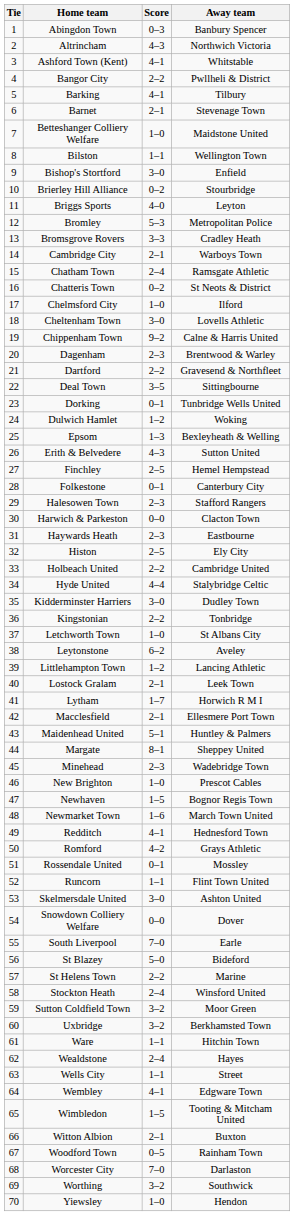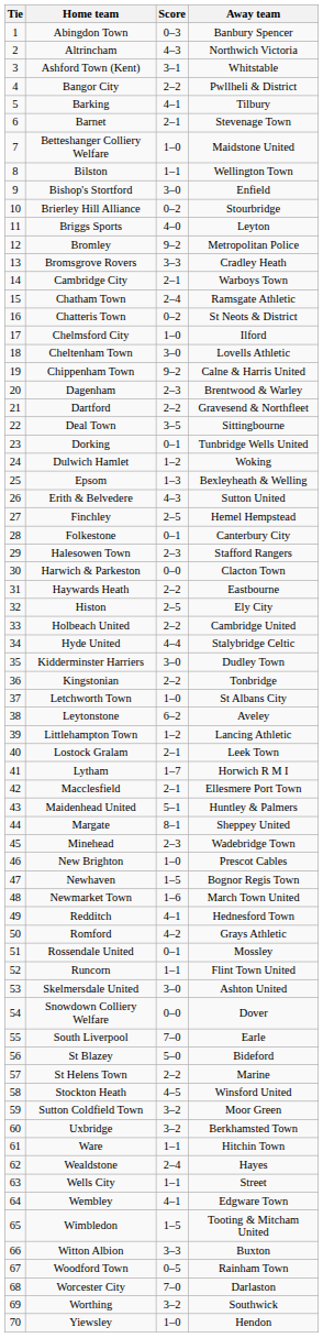 <table class="wikitable" style="text-align:center;">
 <tr>
 <th width=20>Tie</th>
 <th width=175>Home team</th>
 <th width=20>Score</th>
 <th width=175>Away team</th>
 </tr>
 <tr>
 <td>1</td>
 <td>Abingdon Town</td>
 <td>0–3</td>
 <td>Banbury Spencer</td>
 </tr>
 <tr>
 <td>2</td>
 <td>Altrincham</td>
 <td>4–3</td>
 <td>Northwich Victoria</td>
 </tr>
 <tr>
 <td>3</td>
 <td>Ashford Town (Kent)</td>
-<td>4–1</td>
+<td>3–1</td>
 <td>Whitstable</td>
 </tr>
 <tr>
 <td>4</td>
 <td>Bangor City</td>
 <td>2–2</td>
 <td>Pwllheli & District</td>
 </tr>
 <tr>
 <td>5</td>
 <td>Barking</td>
 <td>4–1</td>
 <td>Tilbury</td>
 </tr>
 <tr>
 <td>6</td>
 <td>Barnet</td>
 <td>2–1</td>
 <td>Stevenage Town</td>
 </tr>
 <tr>
 <td>7</td>
 <td>Betteshanger Colliery Welfare</td>
 <td>1–0</td>
 <td>Maidstone United</td>
 </tr>
 <tr>
 <td>8</td>
 <td>Bilston</td>
 <td>1–1</td>
 <td>Wellington Town</td>
 </tr>
 <tr>
 <td>9</td>
 <td>Bishop's Stortford</td>
 <td>3–0</td>
 <td>Enfield</td>
 </tr>
 <tr>
 <td>10</td>
 <td>Brierley Hill Alliance</td>
 <td>0–2</td>
 <td>Stourbridge</td>
 </tr>
 <tr>
 <td>11</td>
 <td>Briggs Sports</td>
 <td>4–0</td>
 <td>Leyton</td>
 </tr>
 <tr>
 <td>12</td>
 <td>Bromley</td>
-<td>5–3</td>
+<td>9–2</td>
 <td>Metropolitan Police</td>
 </tr>
 <tr>
 <td>13</td>
 <td>Bromsgrove Rovers</td>
 <td>3–3</td>
 <td>Cradley Heath</td>
 </tr>
 <tr>
 <td>14</td>
 <td>Cambridge City</td>
 <td>2–1</td>
 <td>Warboys Town</td>
 </tr>
 <tr>
 <td>15</td>
 <td>Chatham Town</td>
 <td>2–4</td>
 <td>Ramsgate Athletic</td>
 </tr>
 <tr>
 <td>16</td>
 <td>Chatteris Town</td>
 <td>0–2</td>
 <td>St Neots & District</td>
 </tr>
 <tr>
 <td>17</td>
 <td>Chelmsford City</td>
 <td>1–0</td>
 <td>Ilford</td>
 </tr>
 <tr>
 <td>18</td>
 <td>Cheltenham Town</td>
 <td>3–0</td>
 <td>Lovells Athletic</td>
 </tr>
 <tr>
 <td>19</td>
 <td>Chippenham Town</td>
 <td>9–2</td>
 <td>Calne & Harris United</td>
 </tr>
 <tr>
 <td>20</td>
 <td>Dagenham</td>
 <td>2–3</td>
 <td>Brentwood & Warley</td>
 </tr>
 <tr>
 <td>21</td>
 <td>Dartford</td>
 <td>2–2</td>
 <td>Gravesend & Northfleet</td>
 </tr>
 <tr>
 <td>22</td>
 <td>Deal Town</td>
 <td>3–5</td>
 <td>Sittingbourne</td>
 </tr>
 <tr>
 <td>23</td>
 <td>Dorking</td>
 <td>0–1</td>
 <td>Tunbridge Wells United</td>
 </tr>
 <tr>
 <td>24</td>
 <td>Dulwich Hamlet</td>
 <td>1–2</td>
 <td>Woking</td>
 </tr>
 <tr>
 <td>25</td>
 <td>Epsom</td>
 <td>1–3</td>
 <td>Bexleyheath & Welling</td>
 </tr>
 <tr>
 <td>26</td>
 <td>Erith & Belvedere</td>
 <td>4–3</td>
 <td>Sutton United</td>
 </tr>
 <tr>
 <td>27</td>
 <td>Finchley</td>
 <td>2–5</td>
 <td>Hemel Hempstead</td>
 </tr>
 <tr>
 <td>28</td>
 <td>Folkestone</td>
 <td>0–1</td>
 <td>Canterbury City</td>
 </tr>
 <tr>
 <td>29</td>
 <td>Halesowen Town</td>
 <td>2–3</td>
 <td>Stafford Rangers</td>
 </tr>
 <tr>
 <td>30</td>
 <td>Harwich & Parkeston</td>
 <td>0–0</td>
 <td>Clacton Town</td>
 </tr>
 <tr>
 <td>31</td>
 <td>Haywards Heath</td>
-<td>2–3</td>
+<td>2–2</td>
 <td>Eastbourne</td>
 </tr>
 <tr>
 <td>32</td>
 <td>Histon</td>
 <td>2–5</td>
 <td>Ely City</td>
 </tr>
 <tr>
 <td>33</td>
 <td>Holbeach United</td>
 <td>2–2</td>
 <td>Cambridge United</td>
 </tr>
 <tr>
 <td>34</td>
 <td>Hyde United</td>
 <td>4–4</td>
 <td>Stalybridge Celtic</td>
 </tr>
 <tr>
 <td>35</td>
 <td>Kidderminster Harriers</td>
 <td>3–0</td>
 <td>Dudley Town</td>
 </tr>
 <tr>
 <td>36</td>
 <td>Kingstonian</td>
 <td>2–2</td>
 <td>Tonbridge</td>
 </tr>
 <tr>
 <td>37</td>
 <td>Letchworth Town</td>
 <td>1–0</td>
 <td>St Albans City</td>
 </tr>
 <tr>
 <td>38</td>
 <td>Leytonstone</td>
 <td>6–2</td>
 <td>Aveley</td>
 </tr>
 <tr>
 <td>39</td>
 <td>Littlehampton Town</td>
 <td>1–2</td>
 <td>Lancing Athletic</td>
 </tr>
 <tr>
 <td>40</td>
 <td>Lostock Gralam</td>
 <td>2–1</td>
 <td>Leek Town</td>
 </tr>
 <tr>
 <td>41</td>
 <td>Lytham</td>
 <td>1–7</td>
 <td>Horwich R M I</td>
 </tr>
 <tr>
 <td>42</td>
 <td>Macclesfield</td>
 <td>2–1</td>
 <td>Ellesmere Port Town</td>
 </tr>
 <tr>
 <td>43</td>
 <td>Maidenhead United</td>
 <td>5–1</td>
 <td>Huntley & Palmers</td>
 </tr>
 <tr>
 <td>44</td>
 <td>Margate</td>
 <td>8–1</td>
 <td>Sheppey United</td>
 </tr>
 <tr>
 <td>45</td>
 <td>Minehead</td>
 <td>2–3</td>
 <td>Wadebridge Town</td>
 </tr>
 <tr>
 <td>46</td>
 <td>New Brighton</td>
 <td>1–0</td>
 <td>Prescot Cables</td>
 </tr>
 <tr>
 <td>47</td>
 <td>Newhaven</td>
 <td>1–5</td>
 <td>Bognor Regis Town</td>
 </tr>
 <tr>
 <td>48</td>
 <td>Newmarket Town</td>
 <td>1–6</td>
 <td>March Town United</td>
 </tr>
 <tr>
 <td>49</td>
 <td>Redditch</td>
 <td>4–1</td>
 <td>Hednesford Town</td>
 </tr>
 <tr>
 <td>50</td>
 <td>Romford</td>
 <td>4–2</td>
 <td>Grays Athletic</td>
 </tr>
 <tr>
 <td>51</td>
 <td>Rossendale United</td>
 <td>0–1</td>
 <td>Mossley</td>
 </tr>
 <tr>
 <td>52</td>
 <td>Runcorn</td>
 <td>1–1</td>
 <td>Flint Town United</td>
 </tr>
 <tr>
 <td>53</td>
 <td>Skelmersdale United</td>
 <td>3–0</td>
 <td>Ashton United</td>
 </tr>
 <tr>
 <td>54</td>
 <td>Snowdown Colliery Welfare</td>
 <td>0–0</td>
 <td>Dover</td>
 </tr>
 <tr>
 <td>55</td>
 <td>South Liverpool</td>
 <td>7–0</td>
 <td>Earle</td>
 </tr>
 <tr>
 <td>56</td>
 <td>St Blazey</td>
 <td>5–0</td>
 <td>Bideford</td>
 </tr>
 <tr>
 <td>57</td>
 <td>St Helens Town</td>
 <td>2–2</td>
 <td>Marine</td>
 </tr>
 <tr>
 <td>58</td>
 <td>Stockton Heath</td>
-<td>2–4</td>
+<td>4–5</td>
 <td>Winsford United</td>
 </tr>
 <tr>
 <td>59</td>
 <td>Sutton Coldfield Town</td>
 <td>3–2</td>
 <td>Moor Green</td>
 </tr>
 <tr>
 <td>60</td>
 <td>Uxbridge</td>
 <td>3–2</td>
 <td>Berkhamsted Town</td>
 </tr>
 <tr>
 <td>61</td>
 <td>Ware</td>
 <td>1–1</td>
 <td>Hitchin Town</td>
 </tr>
 <tr>
 <td>62</td>
 <td>Wealdstone</td>
 <td>2–4</td>
 <td>Hayes</td>
 </tr>
 <tr>
 <td>63</td>
 <td>Wells City</td>
 <td>1–1</td>
 <td>Street</td>
 </tr>
 <tr>
 <td>64</td>
 <td>Wembley</td>
 <td>4–1</td>
 <td>Edgware Town</td>
 </tr>
 <tr>
 <td>65</td>
 <td>Wimbledon</td>
 <td>1–5</td>
 <td>Tooting & Mitcham United</td>
 </tr>
 <tr>
 <td>66</td>
 <td>Witton Albion</td>
-<td>2–1</td>
+<td>3–3</td>
 <td>Buxton</td>
 </tr>
 <tr>
 <td>67</td>
 <td>Woodford Town</td>
 <td>0–5</td>
 <td>Rainham Town</td>
 </tr>
 <tr>
 <td>68</td>
 <td>Worcester City</td>
 <td>7–0</td>
 <td>Darlaston</td>
 </tr>
 <tr>
 <td>69</td>
 <td>Worthing</td>
 <td>3–2</td>
 <td>Southwick</td>
 </tr>
 <tr>
 <td>70</td>
 <td>Yiewsley</td>
 <td>1–0</td>
 <td>Hendon</td>
 </tr>
 </table>
